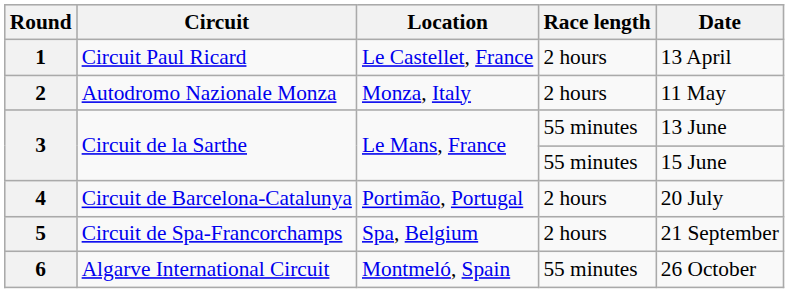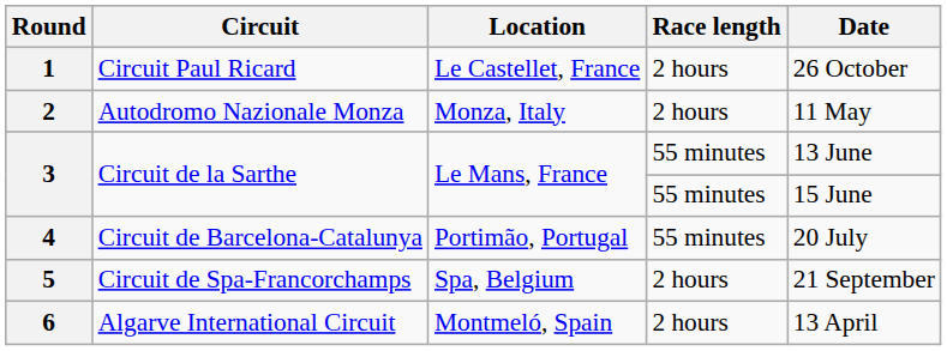 <table class="wikitable" style="font-size:85%;">
 <tr>
 <th>Round</th>
 <th>Circuit</th>
 <th>Location</th>
 <th>Race length</th>
 <th>Date</th>
 </tr>
 <tr>
 <th>1</th>
 <td> <a href='#'>Circuit Paul Ricard</a></td>
 <td><a href='#'>Le Castellet</a>, <a href='#'>France</a></td>
 <td>2 hours</td>
-<td>13 April</td>
+<td>26 October</td>
 </tr>
 <tr>
 <th>2</th>
 <td> <a href='#'>Autodromo Nazionale Monza</a></td>
 <td><a href='#'>Monza</a>, <a href='#'>Italy</a></td>
 <td>2 hours</td>
 <td>11 May</td>
 </tr>
 <tr>
 <th rowspan="2">3</th>
 <td rowspan="2"> <a href='#'>Circuit de la Sarthe</a></td>
 <td rowspan="2"><a href='#'>Le Mans</a>, <a href='#'>France</a></td>
 <td>55 minutes</td>
 <td>13 June</td>
 </tr>
 <tr>
 <td>55 minutes</td>
 <td>15 June</td>
 </tr>
 <tr>
 <th>4</th>
 <td> <a href='#'>Circuit de Barcelona-Catalunya</a></td>
 <td><a href='#'>Portimão</a>, <a href='#'>Portugal</a></td>
-<td>2 hours</td>
+<td>55 minutes</td>
 <td>20 July</td>
 </tr>
 <tr>
 <th>5</th>
 <td> <a href='#'>Circuit de Spa-Francorchamps</a></td>
 <td><a href='#'>Spa</a>, <a href='#'>Belgium</a></td>
 <td>2 hours</td>
 <td>21 September</td>
 </tr>
 <tr>
 <th>6</th>
 <td> <a href='#'>Algarve International Circuit</a></td>
 <td><a href='#'>Montmeló</a>, <a href='#'>Spain</a></td>
-<td>55 minutes</td>
-<td>26 October</td>
+<td>2 hours</td>
+<td>13 April</td>
 </tr>
 </table>
